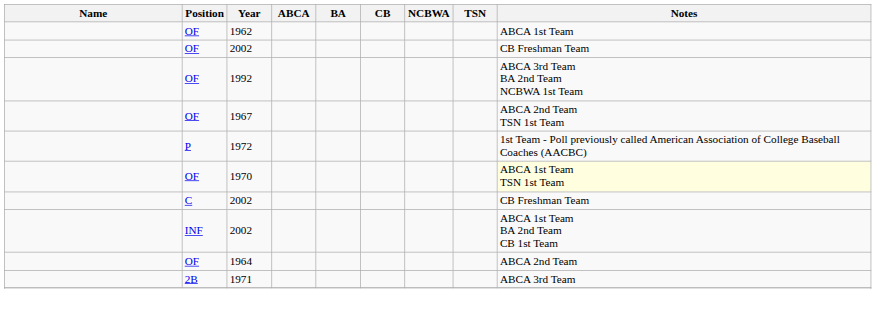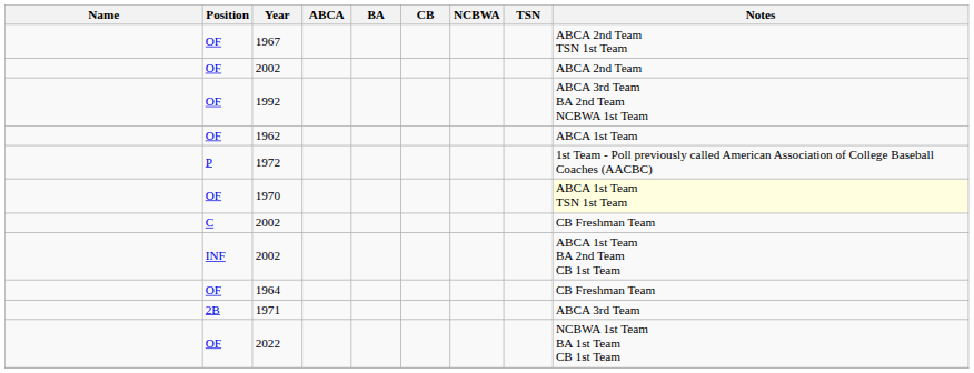 <table class="wikitable sortable" style="width:98%;">
 <tr>
 <th scope="col" style="width:20%;">Name</th>
 <th scope="col" style="width:5%;">Position</th>
 <th scope="col" style="width:5%;">Year</th>
 <th scope="col" style="width:5%;">ABCA</th>
 <th scope="col" style="width:5%;">BA</th>
 <th scope="col" style="width:5%;">CB</th>
 <th scope="col" style="width:5%;">NCBWA</th>
 <th scope="col" style="width:5%;">TSN</th>
 <th scope="col" style="width:42%;" class="unsortable">Notes</th>
 </tr>
 <tr>
 <td scope="row"></td>
 <td><a href='#'>OF</a></td>
-<td>1962</td>
+<td>1967</td>
 <td></td>
 <td></td>
 <td></td>
 <td></td>
 <td></td>
-<td>ABCA 1st Team</td>
+<td>ABCA 2nd Team<br>TSN 1st Team</td>
 </tr>
 <tr>
 <td scope="row"></td>
 <td><a href='#'>OF</a></td>
 <td>2002</td>
 <td></td>
 <td></td>
 <td></td>
 <td></td>
 <td></td>
-<td>CB Freshman Team</td>
+<td>ABCA 2nd Team</td>
 </tr>
 <tr>
 <td scope="row"></td>
 <td><a href='#'>OF</a></td>
 <td>1992</td>
 <td></td>
 <td></td>
 <td></td>
 <td></td>
 <td></td>
 <td>ABCA 3rd Team<br>BA 2nd Team<br>NCBWA 1st Team</td>
 </tr>
 <tr>
 <td scope="row"></td>
 <td><a href='#'>OF</a></td>
-<td>1967</td>
+<td>1962</td>
 <td></td>
 <td></td>
 <td></td>
 <td></td>
 <td></td>
-<td>ABCA 2nd Team<br>TSN 1st Team</td>
+<td>ABCA 1st Team</td>
 </tr>
 <tr>
 <td scope="row"></td>
 <td><a href='#'>P</a></td>
 <td>1972</td>
 <td></td>
 <td></td>
 <td></td>
 <td></td>
 <td></td>
 <td>1st Team - Poll previously called American Association of College Baseball Coaches (AACBC)</td>
 </tr>
 <tr>
 <td scope="row"></td>
 <td><a href='#'>OF</a></td>
 <td>1970</td>
 <td></td>
 <td></td>
 <td></td>
 <td></td>
 <td></td>
 <td style="background: lightyellow;">ABCA 1st Team<br>TSN 1st Team</td>
 </tr>
 <tr>
 <td scope="row"></td>
 <td><a href='#'>C</a></td>
 <td>2002</td>
 <td></td>
 <td></td>
 <td></td>
 <td></td>
 <td></td>
 <td>CB Freshman Team</td>
 </tr>
 <tr>
 <td scope="row"></td>
 <td><a href='#'>INF</a></td>
 <td>2002</td>
 <td></td>
 <td></td>
 <td></td>
 <td></td>
 <td></td>
 <td>ABCA 1st Team<br>BA 2nd Team<br>CB 1st Team</td>
 </tr>
 <tr>
 <td scope="row"></td>
 <td><a href='#'>OF</a></td>
 <td>1964</td>
 <td></td>
 <td></td>
 <td></td>
 <td></td>
 <td></td>
-<td>ABCA 2nd Team</td>
+<td>CB Freshman Team</td>
 </tr>
 <tr>
 <td scope="row"></td>
 <td><a href='#'>2B</a></td>
 <td>1971</td>
 <td></td>
 <td></td>
 <td></td>
 <td></td>
 <td></td>
 <td>ABCA 3rd Team</td>
 </tr>
 <tr>
+<td scope="row"></td>
+<td><a href='#'>OF</a></td>
+<td>2022</td>
+<td></td>
+<td></td>
+<td></td>
+<td></td>
+<td></td>
+<td>NCBWA 1st Team<br>BA 1st Team<br>CB 1st Team</td>
+</tr>
+<tr>
 </tr>
 <tr>
 </tr>
 </table>
